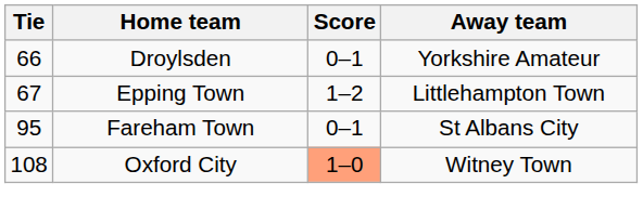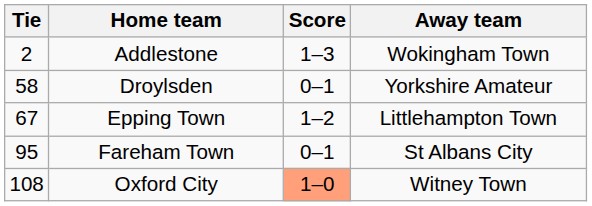 <table class="wikitable" style="text-align:center;">
 <tr>
 <th width=20>Tie</th>
 <th width=175>Home team</th>
 <th width=20>Score</th>
 <th width=175>Away team</th>
 </tr>
 <tr>
-<td>66</td>
+<td>2</td>
+<td>Addlestone</td>
+<td>1–3</td>
+<td>Wokingham Town</td>
+</tr>
+<tr>
+<td>58</td>
 <td>Droylsden</td>
 <td>0–1</td>
 <td>Yorkshire Amateur</td>
 </tr>
 <tr>
 <td>67</td>
 <td>Epping Town</td>
 <td>1–2</td>
 <td>Littlehampton Town</td>
 </tr>
 <tr>
 <td>95</td>
 <td>Fareham Town</td>
 <td>0–1</td>
 <td>St Albans City</td>
 </tr>
 <tr>
 <td>108</td>
 <td>Oxford City</td>
 <td style="background: lightsalmon;">1–0</td>
 <td>Witney Town</td>
 </tr>
 </table>
